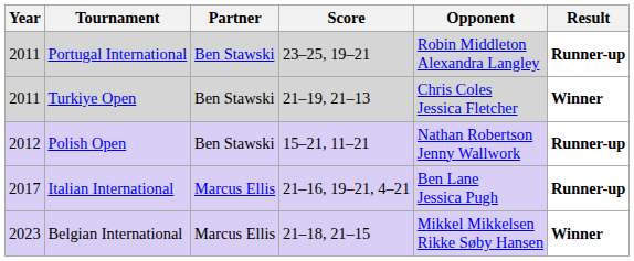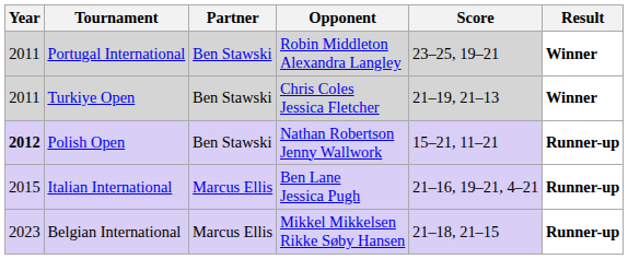 <table class="sortable wikitable" style="font-size: 90%;">
 <tr>
 <th>Year</th>
 <th>Tournament</th>
 <th>Partner</th>
+<th>Opponent</th>
 <th>Score</th>
-<th>Opponent</th>
 <th>Result</th>
 </tr>
 <tr style="background:#D5D5D5">
 <td align="center">2011</td>
 <td align="left"><a href='#'>Portugal International</a></td>
 <td align="left"> <a href='#'>Ben Stawski</a></td>
+<td align="left"> <a href='#'>Robin Middleton</a><br> <a href='#'>Alexandra Langley</a></td>
 <td align="left">23–25, 19–21</td>
-<td align="left"> <a href='#'>Robin Middleton</a><br> <a href='#'>Alexandra Langley</a></td>
-<td style="text-align:left; background:white"> <strong>Runner-up</strong></td>
+<td style="text-align:left; background:white"> <strong>Winner</strong></td>
 </tr>
 <tr style="background:#D5D5D5">
 <td align="center">2011</td>
 <td align="left"><a href='#'>Turkiye Open</a></td>
 <td align="left"> Ben Stawski</td>
+<td align="left"> <a href='#'>Chris Coles</a><br> <a href='#'>Jessica Fletcher</a></td>
 <td align="left">21–19, 21–13</td>
-<td align="left"> <a href='#'>Chris Coles</a><br> <a href='#'>Jessica Fletcher</a></td>
 <td style="text-align:left; background:white"> <strong>Winner</strong></td>
 </tr>
 <tr style="background:#D8CEF6">
-<td align="center">2012</td>
+<td align="center"><strong>2012</strong></td>
 <td align="left"><a href='#'>Polish Open</a></td>
 <td align="left"> Ben Stawski</td>
+<td align="left"> <a href='#'>Nathan Robertson</a><br> <a href='#'>Jenny Wallwork</a></td>
 <td align="left">15–21, 11–21</td>
-<td align="left"> <a href='#'>Nathan Robertson</a><br> <a href='#'>Jenny Wallwork</a></td>
 <td style="text-align:left; background:white"> <strong>Runner-up</strong></td>
 </tr>
 <tr style="background:#D8CEF6">
-<td align="center">2017</td>
+<td align="center">2015</td>
 <td align="left"><a href='#'>Italian International</a></td>
 <td align="left"> <a href='#'>Marcus Ellis</a></td>
+<td align="left"> <a href='#'>Ben Lane</a><br> <a href='#'>Jessica Pugh</a></td>
 <td align="left">21–16, 19–21, 4–21</td>
-<td align="left"> <a href='#'>Ben Lane</a><br> <a href='#'>Jessica Pugh</a></td>
 <td style="text-align:left; background:white"> <strong>Runner-up</strong></td>
 </tr>
 <tr style="background:#D8CEF6">
 <td align="center">2023</td>
 <td align="left">Belgian International</td>
 <td align="left"> Marcus Ellis</td>
+<td align="left"> <a href='#'>Mikkel Mikkelsen</a><br> <a href='#'>Rikke Søby Hansen</a></td>
 <td align="left">21–18, 21–15</td>
-<td align="left"> <a href='#'>Mikkel Mikkelsen</a><br> <a href='#'>Rikke Søby Hansen</a></td>
-<td style="text-align:left; background:white"> <strong>Winner</strong></td>
+<td style="text-align:left; background:white"> <strong>Runner-up</strong></td>
 </tr>
 </table>
